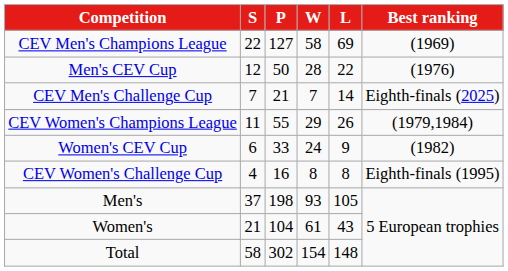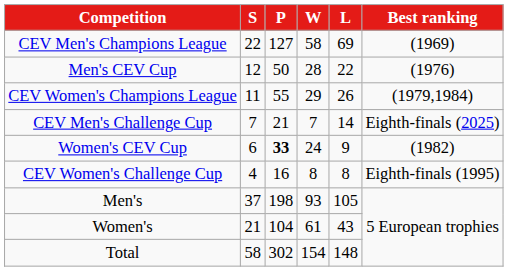 <table class="wikitable" style="text-align:center; font-size:100%">
 <tr>
 <th style="color:white; background:#E41B17;">Competition</th>
 <th style="color:white; background:#E41B17;">S</th>
 <th style="color:white; background:#E41B17;">P</th>
 <th style="color:white; background:#E41B17;">W</th>
 <th style="color:white; background:#E41B17;">L</th>
 <th style="color:white; background:#E41B17;">Best ranking</th>
 </tr>
 <tr>
 <td><a href='#'>CEV Men's Champions League</a></td>
 <td>22</td>
 <td>127</td>
 <td>58</td>
 <td>69</td>
 <td> (1969)</td>
 </tr>
 <tr>
 <td><a href='#'>Men's CEV Cup</a></td>
 <td>12</td>
 <td>50</td>
 <td>28</td>
 <td>22</td>
 <td> (1976)</td>
 </tr>
 <tr>
+<td><a href='#'>CEV Women's Champions League</a></td>
+<td>11</td>
+<td>55</td>
+<td>29</td>
+<td>26</td>
+<td> (1979,1984)</td>
+</tr>
+<tr>
 <td><a href='#'>CEV Men's Challenge Cup</a></td>
 <td>7</td>
 <td>21</td>
 <td>7</td>
 <td>14</td>
 <td>Eighth-finals (<a href='#'>2025</a>)</td>
 </tr>
 <tr>
-<td><a href='#'>CEV Women's Champions League</a></td>
-<td>11</td>
-<td>55</td>
-<td>29</td>
-<td>26</td>
-<td> (1979,1984)</td>
-</tr>
-<tr>
 <td><a href='#'>Women's CEV Cup</a></td>
 <td>6</td>
-<td>33</td>
+<td><strong>33</strong></td>
 <td>24</td>
 <td>9</td>
 <td> (1982)</td>
 </tr>
 <tr>
 <td><a href='#'>CEV Women's Challenge Cup</a></td>
 <td>4</td>
 <td>16</td>
 <td>8</td>
 <td>8</td>
 <td>Eighth-finals (1995)</td>
 </tr>
 <tr>
 <td>Men's</td>
 <td>37</td>
 <td>198</td>
 <td>93</td>
 <td>105</td>
 <td rowspan="3"> 5 European trophies</td>
 </tr>
 <tr>
 <td>Women's</td>
 <td>21</td>
 <td>104</td>
 <td>61</td>
 <td>43</td>
 </tr>
 <tr>
 <td>Total</td>
 <td>58</td>
 <td>302</td>
 <td>154</td>
 <td>148</td>
 </tr>
 </table>
